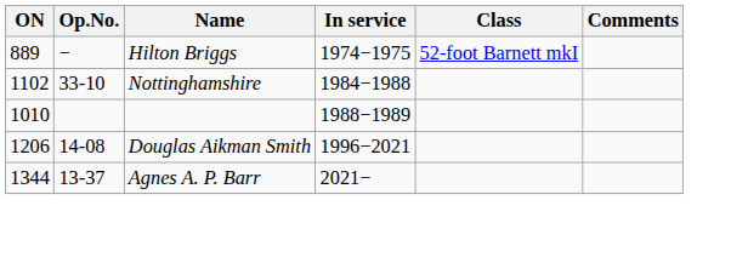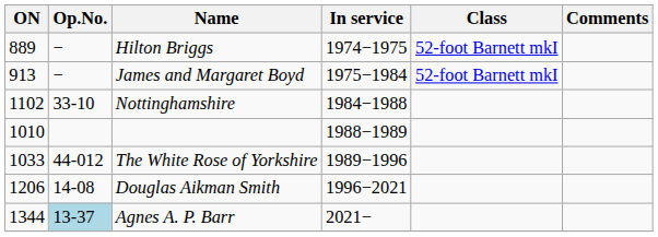 <table class="wikitable">
 <tr>
 <th>ON</th>
 <th>Op.No.</th>
 <th>Name</th>
 <th>In service</th>
 <th>Class</th>
 <th>Comments</th>
 </tr>
 <tr>
 <td>889</td>
 <td>−</td>
 <td><em>Hilton Briggs</em></td>
 <td>1974−1975</td>
+<td><a href='#'>52-foot Barnett mkI</a></td>
+<td></td>
+</tr>
+<tr>
+<td>913</td>
+<td>−</td>
+<td><em>James and Margaret Boyd</em></td>
+<td>1975−1984</td>
 <td><a href='#'>52-foot Barnett mkI</a></td>
 <td></td>
 </tr>
 <tr>
 <td>1102</td>
 <td>33-10</td>
 <td><em>Nottinghamshire</em></td>
 <td>1984−1988</td>
 <td></td>
 <td></td>
 </tr>
 <tr>
 <td>1010</td>
 <td></td>
 <td></td>
 <td>1988−1989</td>
 <td></td>
 <td></td>
 </tr>
 <tr>
+<td>1033</td>
+<td>44-012</td>
+<td><em>The White Rose of Yorkshire</em></td>
+<td>1989−1996</td>
+<td></td>
+<td></td>
+</tr>
+<tr>
 <td>1206</td>
 <td>14-08</td>
 <td><em>Douglas Aikman Smith</em></td>
 <td>1996−2021</td>
 <td></td>
 <td></td>
 </tr>
 <tr>
 <td>1344</td>
-<td>13-37</td>
+<td style="background: lightblue;">13-37</td>
 <td><em>Agnes A. P. Barr</em></td>
 <td>2021−</td>
 <td></td>
 <td></td>
 </tr>
 <tr>
 </tr>
 </table>
